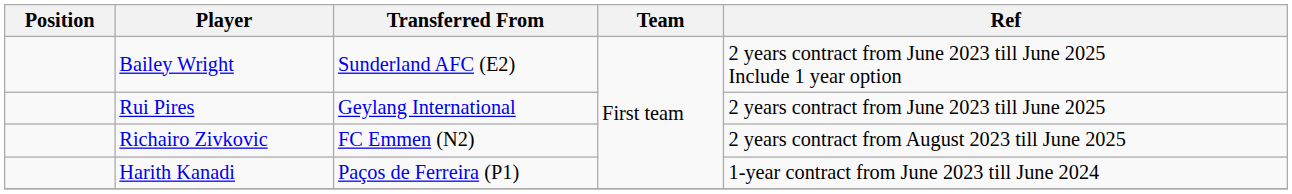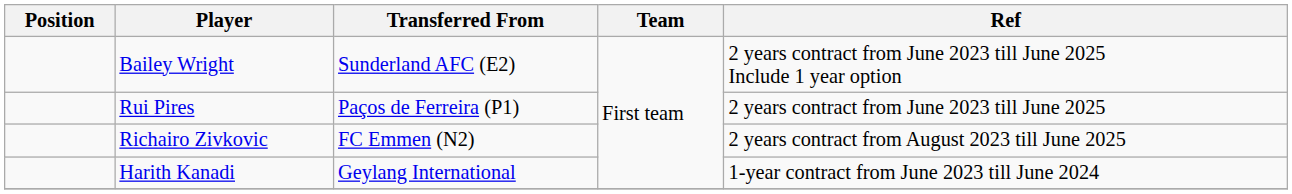 <table class="wikitable sortable" style="width:80%; text-align:center; font-size:100%; text-align:left;">
 <tr>
 <th>Position</th>
 <th>Player</th>
 <th>Transferred From</th>
 <th>Team</th>
 <th>Ref</th>
 </tr>
 <tr>
 <td></td>
 <td> <a href='#'>Bailey Wright</a></td>
 <td> <a href='#'>Sunderland AFC</a> (E2)</td>
 <td rowspan="4">First team</td>
 <td>2 years contract from June 2023 till June 2025 <br> Include 1 year option   </td>
 </tr>
 <tr>
 <td></td>
 <td> <a href='#'>Rui Pires</a></td>
-<td> <a href='#'>Geylang International</a></td>
+<td> <a href='#'>Paços de Ferreira</a> (P1)</td>
 <td>2 years contract from June 2023 till June 2025  </td>
 </tr>
 <tr>
 <td></td>
 <td> <a href='#'>Richairo Zivkovic</a></td>
 <td> <a href='#'>FC Emmen</a> (N2)</td>
 <td>2 years contract from August 2023 till June 2025 </td>
 </tr>
 <tr>
 <td></td>
 <td> <a href='#'>Harith Kanadi</a></td>
-<td> <a href='#'>Paços de Ferreira</a> (P1)</td>
+<td> <a href='#'>Geylang International</a></td>
 <td>1-year contract from June 2023 till June 2024 </td>
 </tr>
 <tr>
 </tr>
 </table>
